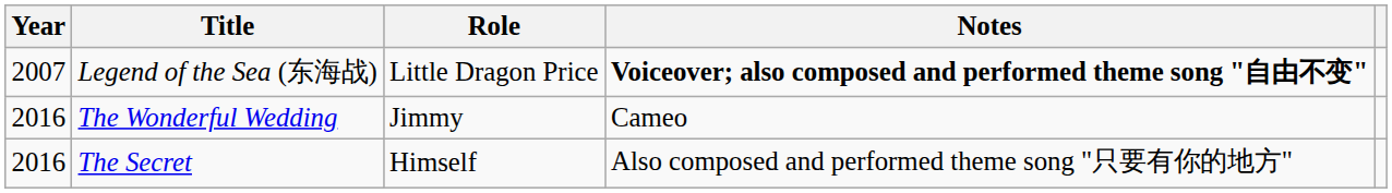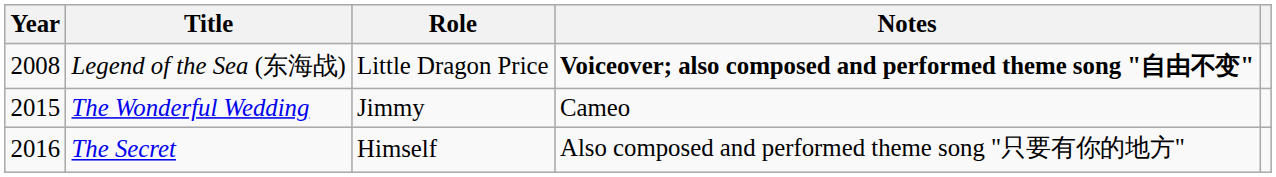 <table class="wikitable sortable">
 <tr>
 <th>Year</th>
 <th>Title</th>
 <th>Role</th>
 <th class=unsortable>Notes</th>
 <th class="unsortable"></th>
 </tr>
 <tr>
-<td>2007</td>
+<td>2008</td>
 <td><em>Legend of the Sea</em> (东海战)</td>
 <td>Little Dragon Price</td>
 <td><strong>Voiceover; also composed and performed theme song "自由不变"</strong></td>
 <td><em></em></td>
 </tr>
 <tr>
-<td>2016</td>
+<td>2015</td>
 <td><em><a href='#'>The Wonderful Wedding</a></em></td>
 <td>Jimmy</td>
 <td>Cameo</td>
 <td></td>
 </tr>
 <tr>
 <td>2016</td>
 <td><em><a href='#'>The Secret</a></em></td>
 <td>Himself</td>
 <td>Also composed and performed theme song "只要有你的地方"</td>
 <td></td>
 </tr>
 </table>
